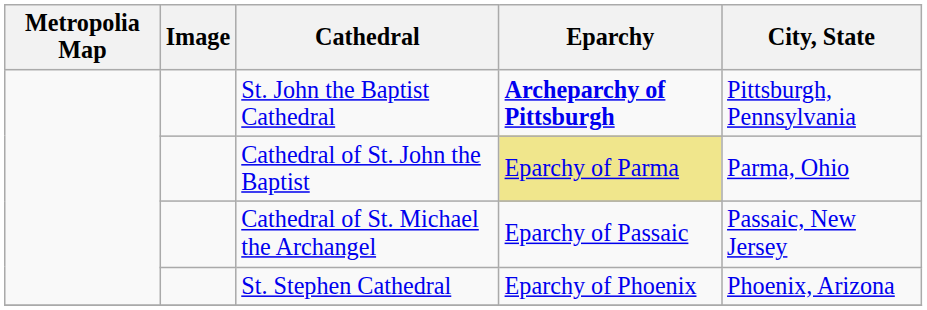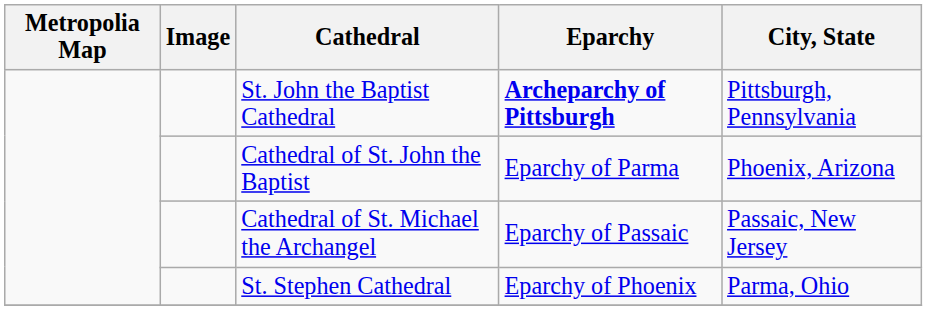 <table class="wikitable">
 <tr>
 <th>Metropolia Map</th>
 <th>Image</th>
 <th>Cathedral</th>
 <th>Eparchy</th>
 <th>City, State</th>
 </tr>
 <tr>
 <td rowspan="4"></td>
 <td></td>
 <td><a href='#'>St. John the Baptist Cathedral</a></td>
 <td><strong><a href='#'>Archeparchy of Pittsburgh</a></strong></td>
 <td><a href='#'>Pittsburgh, Pennsylvania</a></td>
 </tr>
 <tr>
 <td></td>
 <td><a href='#'>Cathedral of St. John the Baptist</a></td>
-<td style="background: khaki;"><a href='#'>Eparchy of Parma</a></td>
-<td><a href='#'>Parma, Ohio</a></td>
+<td><a href='#'>Eparchy of Parma</a></td>
+<td><a href='#'>Phoenix, Arizona</a></td>
 </tr>
 <tr>
 <td></td>
 <td><a href='#'>Cathedral of St. Michael the Archangel</a></td>
 <td><a href='#'>Eparchy of Passaic</a></td>
 <td><a href='#'>Passaic, New Jersey</a></td>
 </tr>
 <tr>
 <td></td>
 <td><a href='#'>St. Stephen Cathedral</a></td>
 <td><a href='#'>Eparchy of Phoenix</a></td>
-<td><a href='#'>Phoenix, Arizona</a></td>
+<td><a href='#'>Parma, Ohio</a></td>
 </tr>
 <tr>
 </tr>
 </table>
